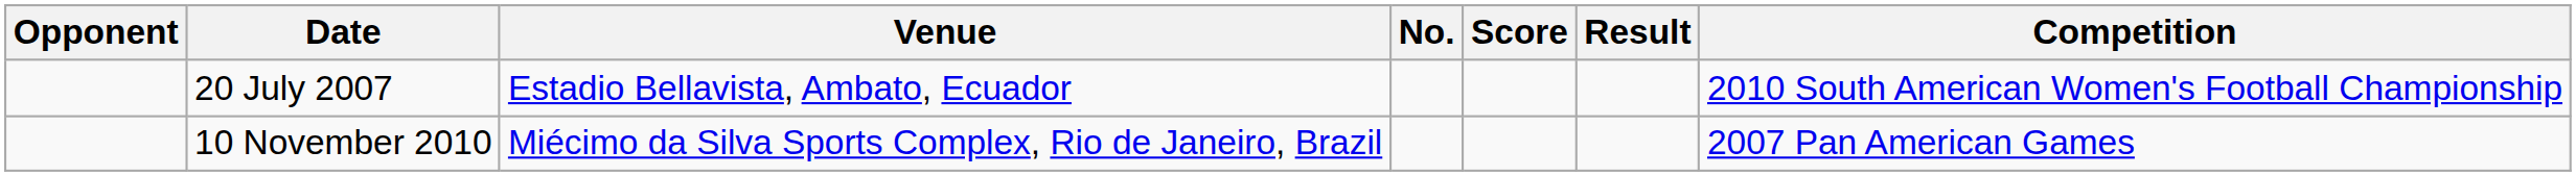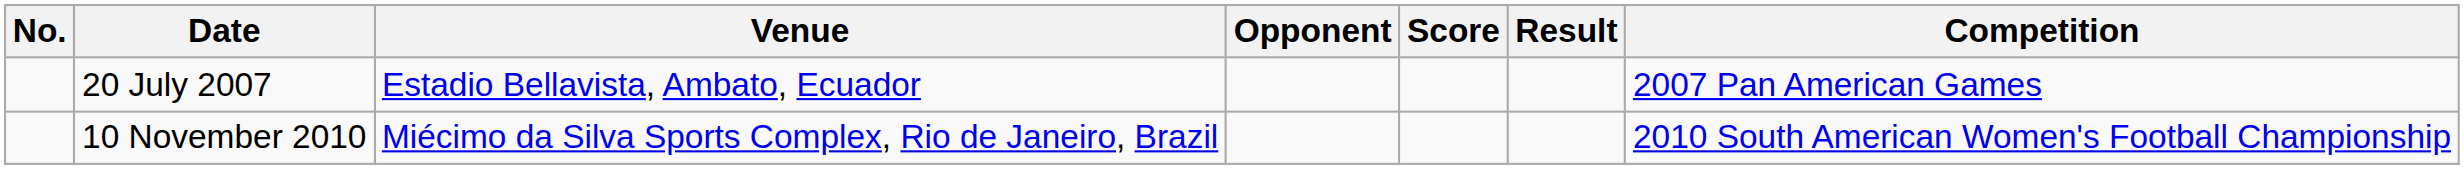 <table class="wikitable">
 <tr>
-<th>Opponent</th>
+<th>No.</th>
 <th>Date</th>
 <th>Venue</th>
-<th>No.</th>
+<th>Opponent</th>
 <th>Score</th>
 <th>Result</th>
 <th>Competition</th>
 </tr>
 <tr>
 <td></td>
 <td>20 July 2007</td>
 <td><a href='#'>Estadio Bellavista</a>, <a href='#'>Ambato</a>, <a href='#'>Ecuador</a></td>
 <td></td>
 <td></td>
 <td></td>
-<td><a href='#'>2010 South American Women's Football Championship</a></td>
+<td><a href='#'>2007 Pan American Games</a></td>
 </tr>
 <tr>
 <td></td>
 <td>10 November 2010</td>
 <td><a href='#'>Miécimo da Silva Sports Complex</a>, <a href='#'>Rio de Janeiro</a>, <a href='#'>Brazil</a></td>
 <td></td>
 <td></td>
 <td></td>
-<td><a href='#'>2007 Pan American Games</a></td>
+<td><a href='#'>2010 South American Women's Football Championship</a></td>
 </tr>
 </table>
